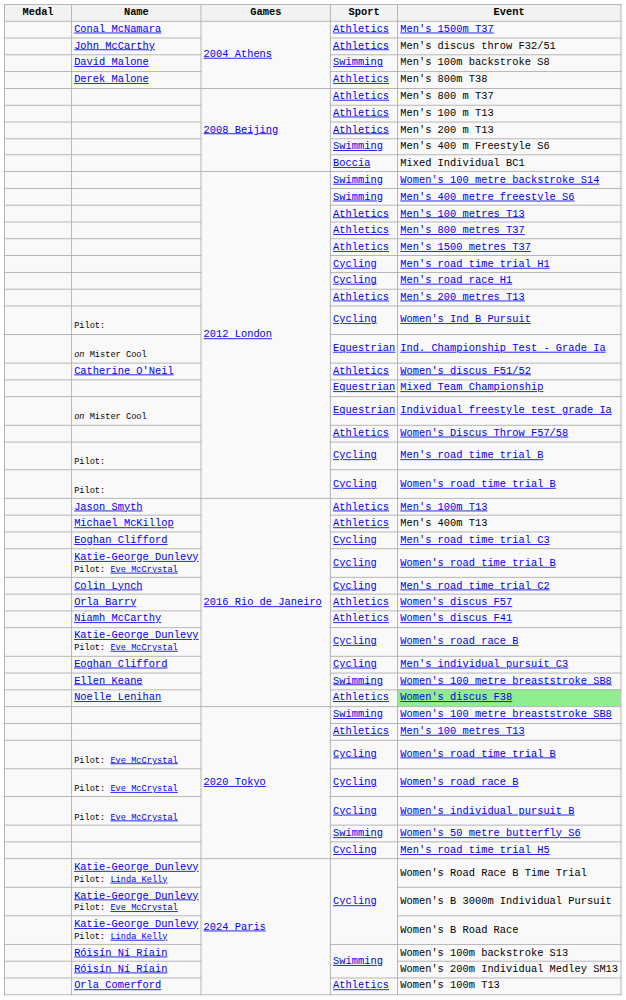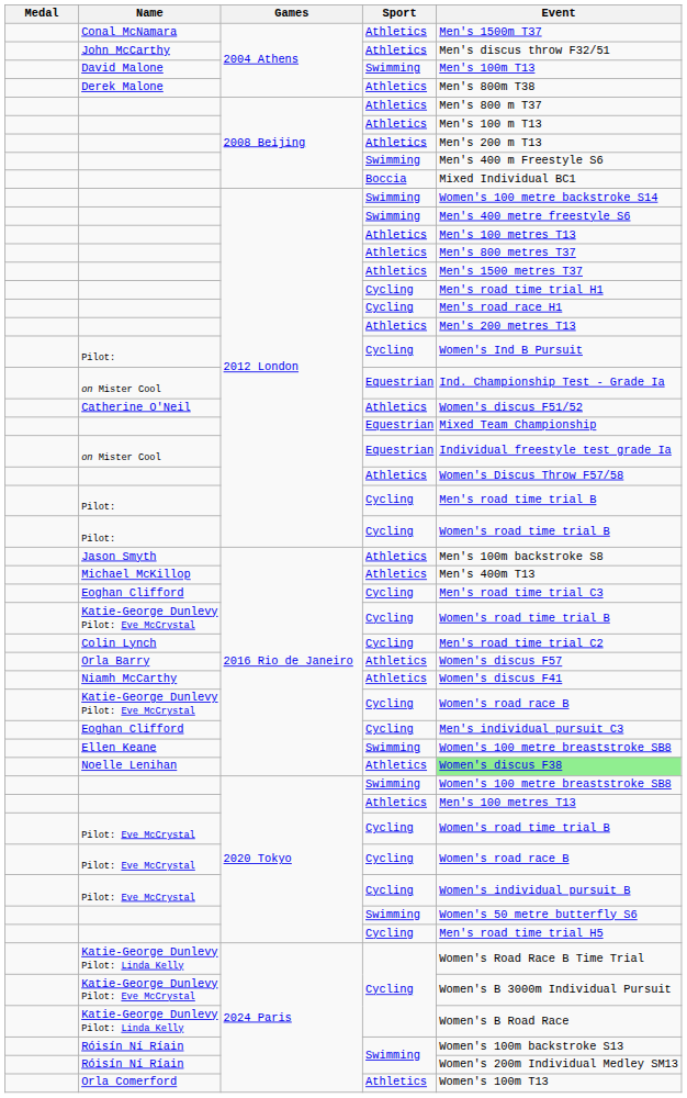 <table class="wikitable" style="font-size: 95%;">
 <tr>
 <th style="width:6em">Medal</th>
 <th style="width:12em">Name</th>
 <th style="width:12em">Games</th>
 <th>Sport</th>
 <th>Event</th>
 </tr>
 <tr>
 <td></td>
 <td><a href='#'>Conal McNamara</a></td>
 <td rowspan="4"><a href='#'>2004 Athens</a></td>
 <td><a href='#'>Athletics</a></td>
 <td><a href='#'>Men's 1500m T37</a></td>
 </tr>
 <tr>
 <td></td>
 <td><a href='#'>John McCarthy</a></td>
 <td><a href='#'>Athletics</a></td>
 <td>Men's discus throw F32/51</td>
 </tr>
 <tr>
 <td></td>
 <td><a href='#'>David Malone</a></td>
 <td><a href='#'>Swimming</a></td>
-<td>Men's 100m backstroke S8</td>
+<td><a href='#'>Men's 100m T13</a></td>
 </tr>
 <tr>
 <td></td>
 <td><a href='#'>Derek Malone</a></td>
 <td><a href='#'>Athletics</a></td>
 <td>Men's 800m T38</td>
 </tr>
 <tr>
 <td></td>
 <td></td>
 <td rowspan="5"><a href='#'>2008 Beijing</a></td>
 <td><a href='#'>Athletics</a></td>
 <td>Men's 800 m T37</td>
 </tr>
 <tr>
 <td></td>
 <td></td>
 <td><a href='#'>Athletics</a></td>
 <td>Men's 100 m T13</td>
 </tr>
 <tr>
 <td></td>
 <td></td>
 <td><a href='#'>Athletics</a></td>
 <td>Men's 200 m T13</td>
 </tr>
 <tr>
 <td></td>
 <td></td>
 <td><a href='#'>Swimming</a></td>
 <td>Men's 400 m Freestyle S6</td>
 </tr>
 <tr>
 <td></td>
 <td></td>
 <td><a href='#'>Boccia</a></td>
 <td>Mixed Individual BC1</td>
 </tr>
 <tr>
 <td></td>
 <td></td>
 <td rowspan="16"><a href='#'>2012 London</a></td>
 <td><a href='#'>Swimming</a></td>
 <td><a href='#'>Women's 100 metre backstroke S14</a></td>
 </tr>
 <tr>
 <td></td>
 <td></td>
 <td><a href='#'>Swimming</a></td>
 <td><a href='#'>Men's 400 metre freestyle S6</a></td>
 </tr>
 <tr>
 <td></td>
 <td></td>
 <td><a href='#'>Athletics</a></td>
 <td><a href='#'>Men's 100 metres T13</a></td>
 </tr>
 <tr>
 <td></td>
 <td></td>
 <td><a href='#'>Athletics</a></td>
 <td><a href='#'>Men's 800 metres T37</a></td>
 </tr>
 <tr>
 <td></td>
 <td></td>
 <td><a href='#'>Athletics</a></td>
 <td><a href='#'>Men's 1500 metres T37</a></td>
 </tr>
 <tr>
 <td></td>
 <td></td>
 <td><a href='#'>Cycling</a></td>
 <td><a href='#'>Men's road time trial H1</a></td>
 </tr>
 <tr>
 <td></td>
 <td></td>
 <td><a href='#'>Cycling</a></td>
 <td><a href='#'>Men's road race H1</a></td>
 </tr>
 <tr>
 <td></td>
 <td></td>
 <td><a href='#'>Athletics</a></td>
 <td><a href='#'>Men's 200 metres T13</a></td>
 </tr>
 <tr>
 <td></td>
 <td><br><small>Pilot:  </small></td>
 <td><a href='#'>Cycling</a></td>
 <td><a href='#'>Women's Ind B Pursuit</a></td>
 </tr>
 <tr>
 <td></td>
 <td> <br><small><em>on</em> Mister Cool</small></td>
 <td><a href='#'>Equestrian</a></td>
 <td><a href='#'>Ind. Championship Test - Grade Ia</a></td>
 </tr>
 <tr>
 <td></td>
 <td><a href='#'>Catherine O'Neil</a></td>
 <td><a href='#'>Athletics</a></td>
 <td><a href='#'>Women's discus F51/52</a></td>
 </tr>
 <tr>
 <td></td>
 <td></td>
 <td><a href='#'>Equestrian</a></td>
 <td><a href='#'>Mixed Team Championship</a></td>
 </tr>
 <tr>
 <td></td>
 <td> <br><small><em>on</em> Mister Cool</small></td>
 <td><a href='#'>Equestrian</a></td>
 <td><a href='#'>Individual freestyle test grade Ia</a></td>
 </tr>
 <tr>
 <td></td>
 <td></td>
 <td><a href='#'>Athletics</a></td>
 <td><a href='#'>Women's Discus Throw F57/58</a></td>
 </tr>
 <tr>
 <td></td>
 <td><br><small>Pilot:  </small></td>
 <td><a href='#'>Cycling</a></td>
 <td><a href='#'>Men's road time trial B</a></td>
 </tr>
 <tr>
 <td></td>
 <td><br><small>Pilot:  </small></td>
 <td><a href='#'>Cycling</a></td>
 <td><a href='#'>Women's road time trial B</a></td>
 </tr>
 <tr>
 <td></td>
 <td><a href='#'>Jason Smyth</a></td>
 <td rowspan="11"><a href='#'>2016 Rio de Janeiro</a></td>
 <td><a href='#'>Athletics</a></td>
-<td><a href='#'>Men's 100m T13</a></td>
+<td>Men's 100m backstroke S8</td>
 </tr>
 <tr>
 <td></td>
 <td><a href='#'>Michael McKillop</a></td>
 <td><a href='#'>Athletics</a></td>
 <td>Men's 400m T13</td>
 </tr>
 <tr>
 <td></td>
 <td><a href='#'>Eoghan Clifford</a></td>
 <td><a href='#'>Cycling</a></td>
 <td><a href='#'>Men's road time trial C3</a></td>
 </tr>
 <tr>
 <td></td>
 <td><a href='#'>Katie-George Dunlevy</a><br><small>Pilot: <a href='#'>Eve McCrystal</a></small></td>
 <td><a href='#'>Cycling</a></td>
 <td><a href='#'>Women's road time trial B</a></td>
 </tr>
 <tr>
 <td></td>
 <td><a href='#'>Colin Lynch</a></td>
 <td><a href='#'>Cycling</a></td>
 <td><a href='#'>Men's road time trial C2</a></td>
 </tr>
 <tr>
 <td></td>
 <td><a href='#'>Orla Barry</a></td>
 <td><a href='#'>Athletics</a></td>
 <td><a href='#'>Women's discus F57</a></td>
 </tr>
 <tr>
 <td></td>
 <td><a href='#'>Niamh McCarthy</a></td>
 <td><a href='#'>Athletics</a></td>
 <td><a href='#'>Women's discus F41</a></td>
 </tr>
 <tr>
 <td></td>
 <td><a href='#'>Katie-George Dunlevy</a><br><small>Pilot: <a href='#'>Eve McCrystal</a></small></td>
 <td><a href='#'>Cycling</a></td>
 <td><a href='#'>Women's road race B</a></td>
 </tr>
 <tr>
 <td></td>
 <td><a href='#'>Eoghan Clifford</a></td>
 <td><a href='#'>Cycling</a></td>
 <td><a href='#'>Men's individual pursuit C3</a></td>
 </tr>
 <tr>
 <td></td>
 <td><a href='#'>Ellen Keane</a></td>
 <td><a href='#'>Swimming</a></td>
 <td><a href='#'>Women's 100 metre breaststroke SB8</a></td>
 </tr>
 <tr>
 <td></td>
 <td><a href='#'>Noelle Lenihan</a></td>
 <td><a href='#'>Athletics</a></td>
 <td style="background: lightgreen;"><a href='#'>Women's discus F38</a></td>
 </tr>
 <tr>
 <td></td>
 <td></td>
 <td rowspan="7"><a href='#'>2020 Tokyo</a></td>
 <td><a href='#'>Swimming</a></td>
 <td><a href='#'>Women's 100 metre breaststroke SB8</a></td>
 </tr>
 <tr>
 <td></td>
 <td></td>
 <td><a href='#'>Athletics</a></td>
 <td><a href='#'>Men's 100 metres T13</a></td>
 </tr>
 <tr>
 <td></td>
 <td><br><small>Pilot: <a href='#'>Eve McCrystal</a></small></td>
 <td><a href='#'>Cycling</a></td>
 <td><a href='#'>Women's road time trial B</a></td>
 </tr>
 <tr>
 <td></td>
 <td><br><small>Pilot: <a href='#'>Eve McCrystal</a></small></td>
 <td><a href='#'>Cycling</a></td>
 <td><a href='#'>Women's road race B</a></td>
 </tr>
 <tr>
 <td></td>
 <td><br><small>Pilot: <a href='#'>Eve McCrystal</a></small></td>
 <td><a href='#'>Cycling</a></td>
 <td><a href='#'>Women's individual pursuit B</a></td>
 </tr>
 <tr>
 <td></td>
 <td></td>
 <td><a href='#'>Swimming</a></td>
 <td><a href='#'>Women's 50 metre butterfly S6</a></td>
 </tr>
 <tr>
 <td></td>
 <td></td>
 <td><a href='#'>Cycling</a></td>
 <td><a href='#'>Men's road time trial H5</a></td>
 </tr>
 <tr>
 <td></td>
 <td><a href='#'>Katie-George Dunlevy</a> <br><small>Pilot: <a href='#'>Linda Kelly</a></small></td>
 <td rowspan="6"><a href='#'>2024 Paris</a></td>
 <td rowspan="3"><a href='#'>Cycling</a></td>
 <td>Women's Road Race B Time Trial</td>
 </tr>
 <tr>
 <td></td>
 <td><a href='#'>Katie-George Dunlevy</a> <br><small>Pilot: <a href='#'>Eve McCrystal</a></small></td>
 <td>Women's B 3000m Individual Pursuit</td>
 </tr>
 <tr>
 <td></td>
 <td><a href='#'>Katie-George Dunlevy</a> <br><small>Pilot: <a href='#'>Linda Kelly</a></small></td>
 <td>Women's B Road Race</td>
 </tr>
 <tr>
 <td></td>
 <td><a href='#'>Róisín Ní Ríain</a></td>
 <td rowspan="2"><a href='#'>Swimming</a></td>
 <td>Women's 100m backstroke S13</td>
 </tr>
 <tr>
 <td></td>
 <td><a href='#'>Róisín Ní Ríain</a></td>
 <td>Women's 200m Individual Medley SM13</td>
 </tr>
 <tr>
 <td></td>
 <td><a href='#'>Orla Comerford</a></td>
 <td><a href='#'>Athletics</a></td>
 <td>Women's 100m T13</td>
 </tr>
 </table>
